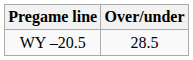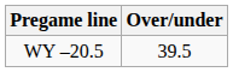 <table class="wikitable">
 <tr align="center">
 <th style=>Pregame line</th>
 <th style=>Over/under</th>
 </tr>
 <tr align="center">
 <td>WY –20.5</td>
-<td>28.5</td>
+<td>39.5</td>
 </tr>
 </table>
